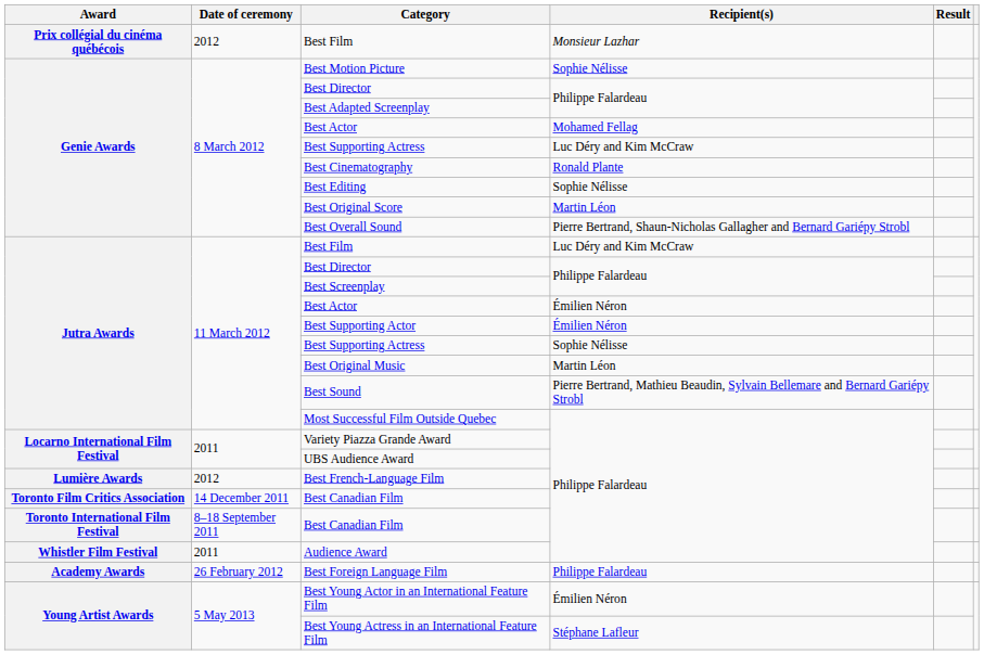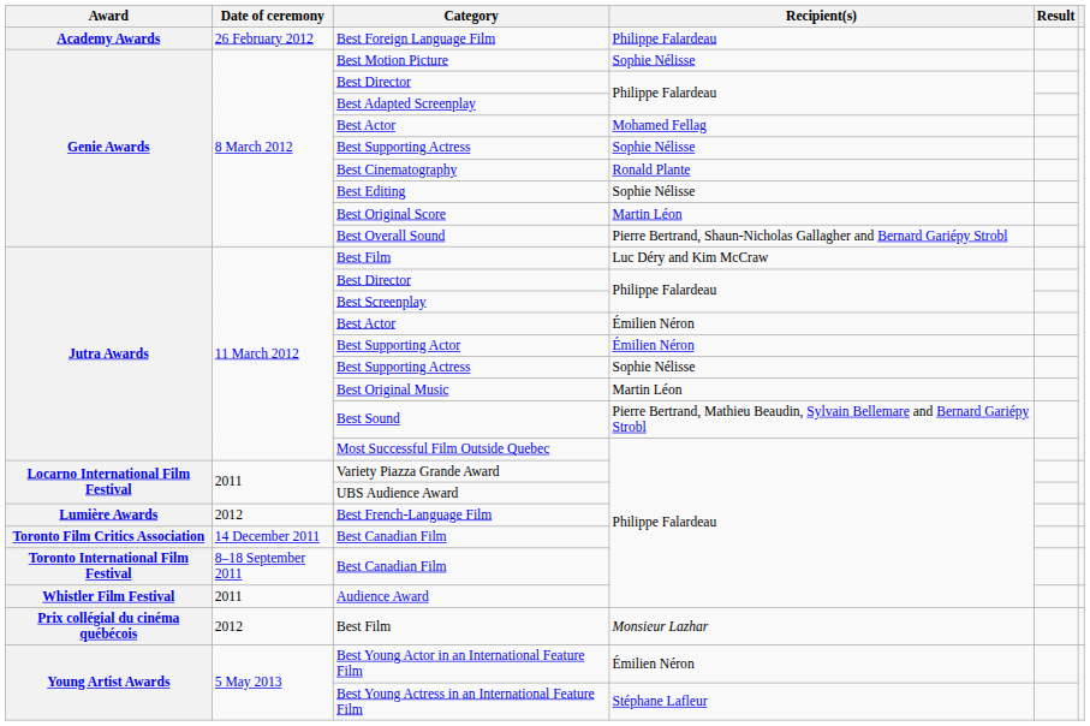 <table class="wikitable plainrowheaders sortable">
 <tr>
 <th scope="col">Award</th>
 <th scope="col">Date of ceremony</th>
 <th scope="col">Category</th>
 <th scope="col">Recipient(s)</th>
 <th scope="col">Result</th>
 <th scope="col" class="unsortable"></th>
 </tr>
 <tr>
-<th scope="row"><a href='#'>Prix collégial du cinéma québécois</a></th>
-<td>2012</td>
-<td>Best Film</td>
-<td><em>Monsieur Lazhar</em></td>
+<th scope="row"><a href='#'>Academy Awards</a></th>
+<td rowspan="1"><a href='#'>26 February 2012</a></td>
+<td><a href='#'>Best Foreign Language Film</a></td>
+<td><a href='#'>Philippe Falardeau</a></td>
 <td></td>
-<td></td>
+<td rowspan="1"></td>
 </tr>
 <tr>
 <th scope="row" rowspan=9><a href='#'>Genie Awards</a></th>
 <td rowspan="9"><a href='#'>8 March 2012</a></td>
 <td><a href='#'>Best Motion Picture</a></td>
 <td><a href='#'>Sophie Nélisse</a></td>
 <td></td>
 <td rowspan="9"></td>
 </tr>
 <tr>
 <td><a href='#'>Best Director</a></td>
 <td rowspan="2">Philippe Falardeau</td>
 <td></td>
 </tr>
 <tr>
 <td><a href='#'>Best Adapted Screenplay</a></td>
 <td></td>
 </tr>
 <tr>
 <td><a href='#'>Best Actor</a></td>
 <td><a href='#'>Mohamed Fellag</a></td>
 <td></td>
 </tr>
 <tr>
 <td><a href='#'>Best Supporting Actress</a></td>
-<td>Luc Déry and Kim McCraw</td>
+<td><a href='#'>Sophie Nélisse</a></td>
 <td></td>
 </tr>
 <tr>
 <td><a href='#'>Best Cinematography</a></td>
 <td><a href='#'>Ronald Plante</a></td>
 <td></td>
 </tr>
 <tr>
 <td><a href='#'>Best Editing</a></td>
 <td>Sophie Nélisse</td>
 <td></td>
 </tr>
 <tr>
 <td><a href='#'>Best Original Score</a></td>
 <td><a href='#'>Martin Léon</a></td>
 <td></td>
 </tr>
 <tr>
 <td><a href='#'>Best Overall Sound</a></td>
 <td>Pierre Bertrand, Shaun-Nicholas Gallagher and <a href='#'>Bernard Gariépy Strobl</a></td>
 <td></td>
 </tr>
 <tr>
 <th scope="row" rowspan=9><a href='#'>Jutra Awards</a></th>
 <td rowspan="9"><a href='#'>11 March 2012</a></td>
 <td><a href='#'>Best Film</a></td>
 <td>Luc Déry and Kim McCraw</td>
 <td></td>
 <td rowspan="9"></td>
 </tr>
 <tr>
 <td><a href='#'>Best Director</a></td>
 <td rowspan="2">Philippe Falardeau</td>
 <td></td>
 </tr>
 <tr>
 <td><a href='#'>Best Screenplay</a></td>
 <td></td>
 </tr>
 <tr>
 <td><a href='#'>Best Actor</a></td>
 <td>Émilien Néron</td>
 <td></td>
 </tr>
 <tr>
 <td><a href='#'>Best Supporting Actor</a></td>
 <td><a href='#'>Émilien Néron</a></td>
 <td></td>
 </tr>
 <tr>
 <td><a href='#'>Best Supporting Actress</a></td>
 <td>Sophie Nélisse</td>
 <td></td>
 </tr>
 <tr>
 <td><a href='#'>Best Original Music</a></td>
 <td>Martin Léon</td>
 <td></td>
 </tr>
 <tr>
 <td><a href='#'>Best Sound</a></td>
 <td>Pierre Bertrand, Mathieu Beaudin, <a href='#'>Sylvain Bellemare</a> and <a href='#'>Bernard Gariépy Strobl</a></td>
 <td></td>
 </tr>
 <tr>
 <td><a href='#'>Most Successful Film Outside Quebec</a></td>
 <td rowspan="7">Philippe Falardeau</td>
 <td></td>
 </tr>
 <tr>
 <th scope="row" rowspan=2><a href='#'>Locarno International Film Festival</a></th>
 <td rowspan="2">2011</td>
 <td>Variety Piazza Grande Award</td>
 <td></td>
 <td rowspan="2"></td>
 </tr>
 <tr>
 <td>UBS Audience Award</td>
 <td></td>
 </tr>
 <tr>
 <th scope="row"><a href='#'>Lumière Awards</a></th>
 <td>2012</td>
 <td><a href='#'>Best French-Language Film</a></td>
 <td></td>
 <td rowspan=1></td>
 </tr>
 <tr>
 <th scope="row"><a href='#'>Toronto Film Critics Association</a></th>
 <td rowspan="1"><a href='#'>14 December 2011</a></td>
 <td><a href='#'>Best Canadian Film</a></td>
 <td></td>
 <td rowspan="1"></td>
 </tr>
 <tr>
 <th scope="row"><a href='#'>Toronto International Film Festival</a></th>
 <td rowspan="1"><a href='#'>8–18 September 2011</a></td>
 <td><a href='#'>Best Canadian Film</a></td>
 <td></td>
 <td rowspan="1"></td>
 </tr>
 <tr>
 <th scope="row"><a href='#'>Whistler Film Festival</a></th>
 <td rowspan="1">2011</td>
 <td><a href='#'>Audience Award</a></td>
 <td></td>
 <td rowspan="1"></td>
 </tr>
 <tr>
-<th scope="row"><a href='#'>Academy Awards</a></th>
-<td rowspan="1"><a href='#'>26 February 2012</a></td>
-<td><a href='#'>Best Foreign Language Film</a></td>
-<td><a href='#'>Philippe Falardeau</a></td>
+<th scope="row"><a href='#'>Prix collégial du cinéma québécois</a></th>
+<td>2012</td>
+<td>Best Film</td>
+<td><em>Monsieur Lazhar</em></td>
 <td></td>
-<td rowspan="1"></td>
+<td></td>
 </tr>
 <tr>
 <th scope="row" rowspan=2><a href='#'>Young Artist Awards</a></th>
 <td rowspan="2"><a href='#'>5 May 2013</a></td>
 <td><a href='#'>Best Young Actor in an International Feature Film</a></td>
 <td>Émilien Néron</td>
 <td></td>
 <td rowspan="2"></td>
 </tr>
 <tr>
 <td><a href='#'>Best Young Actress in an International Feature Film</a></td>
 <td><a href='#'>Stéphane Lafleur</a></td>
 <td></td>
 </tr>
 </table>
